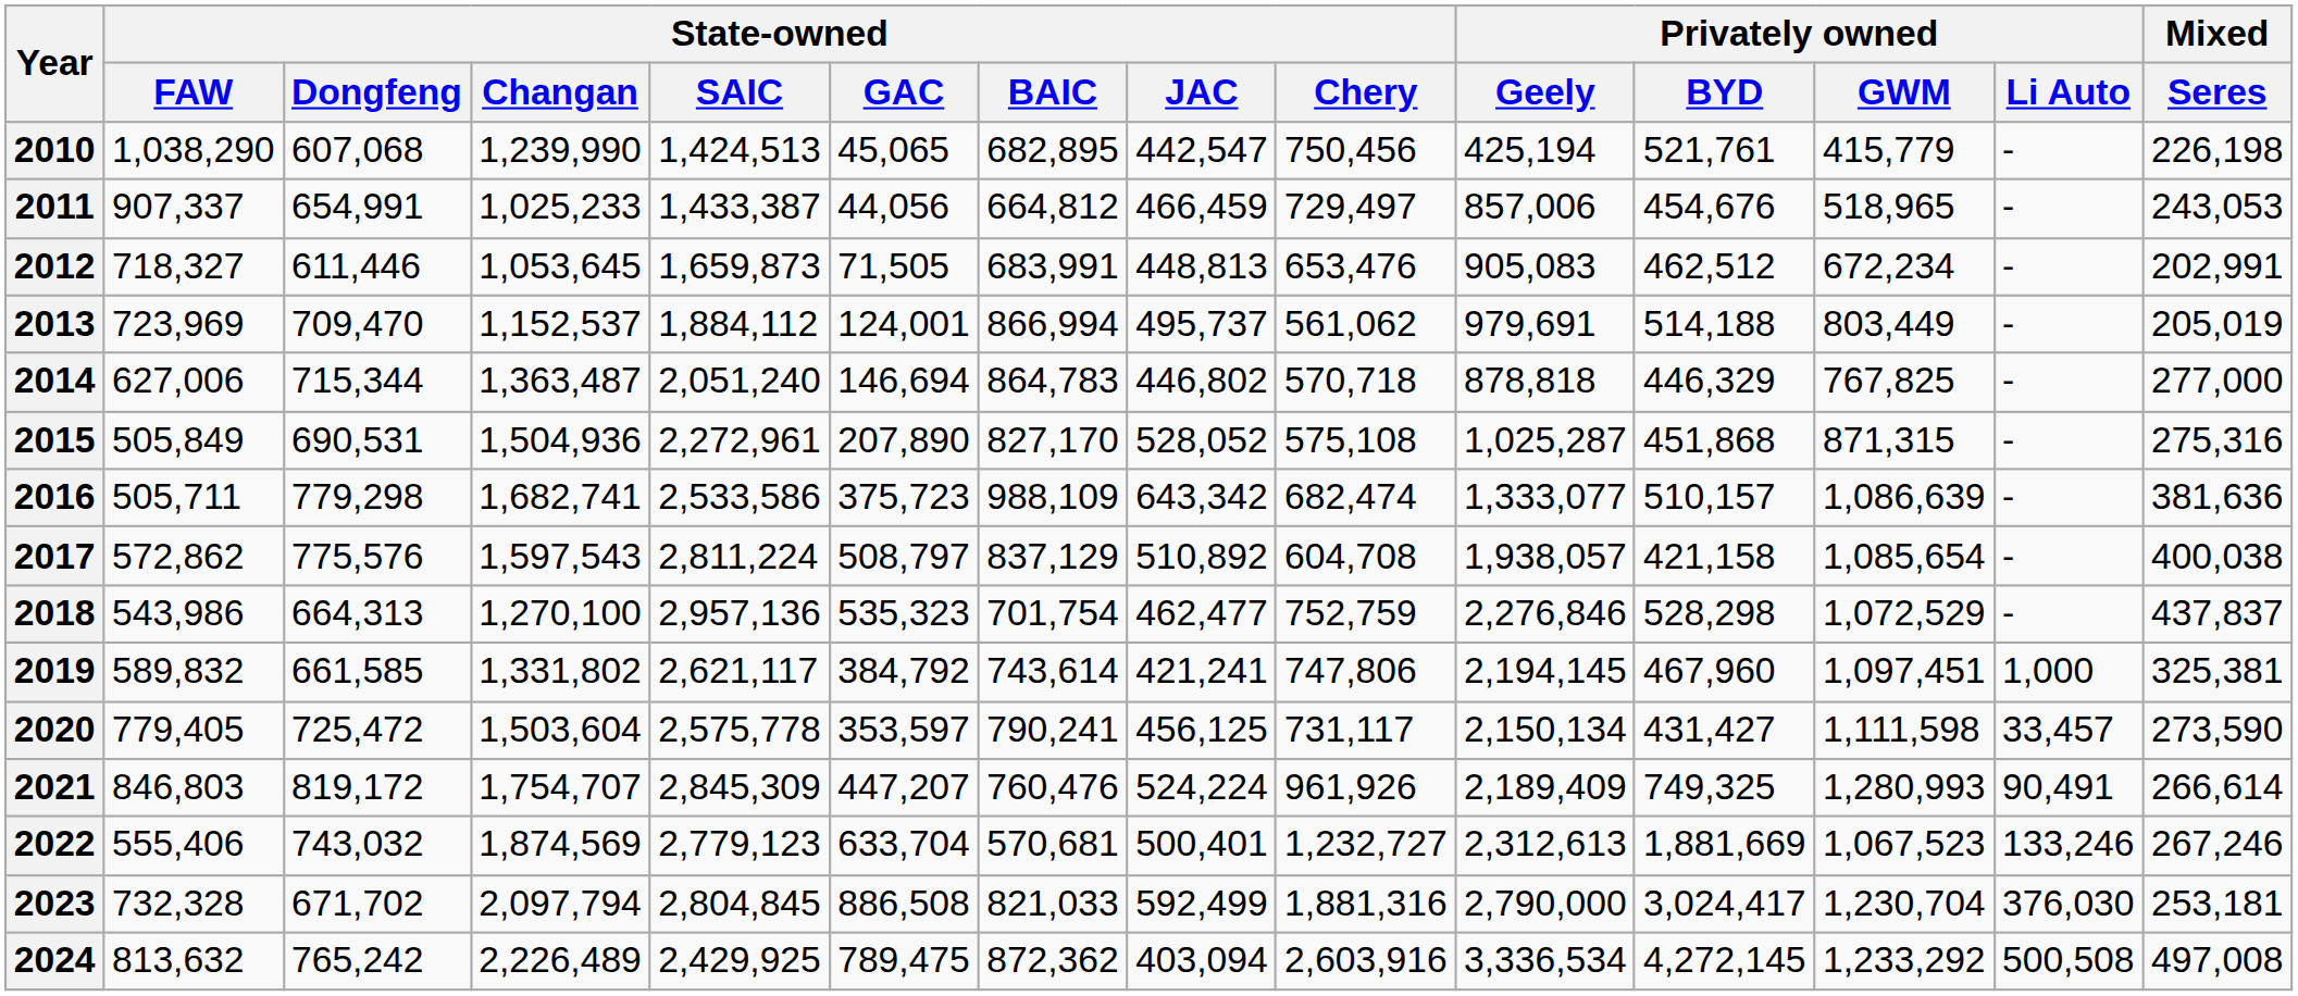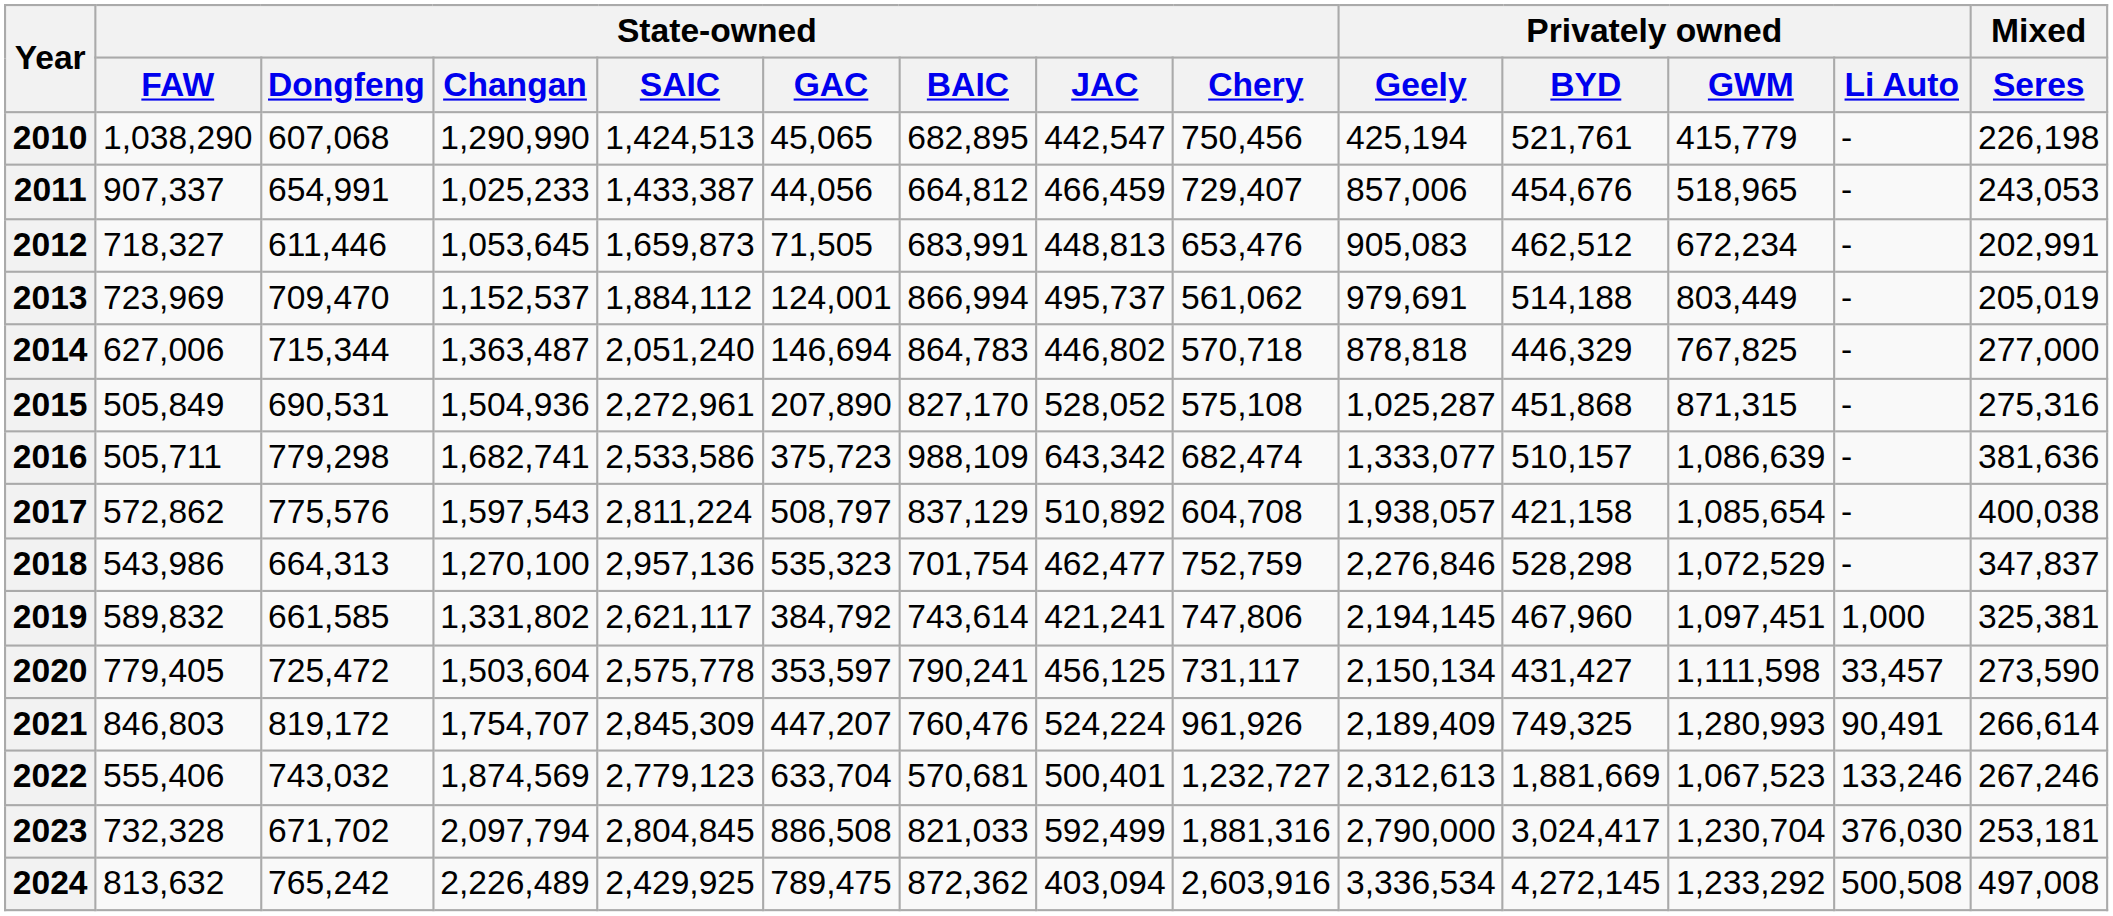 <table class="wikitable">
 <tr>
 <th rowspan="2">Year</th>
 <th colspan="8">State-owned</th>
 <th colspan="4">Privately owned</th>
 <th>Mixed</th>
 </tr>
 <tr>
 <th><strong><a href='#'>FAW</a></strong></th>
 <th><a href='#'>Dongfeng</a></th>
 <th><a href='#'>Changan</a></th>
 <th><a href='#'>SAIC</a></th>
 <th><a href='#'>GAC</a></th>
 <th><a href='#'>BAIC</a></th>
 <th><a href='#'>JAC</a></th>
 <th><a href='#'>Chery</a></th>
 <th><a href='#'>Geely</a></th>
 <th><a href='#'>BYD</a></th>
 <th><a href='#'>GWM</a></th>
 <th><a href='#'>Li Auto</a></th>
 <th><a href='#'>Seres</a></th>
 </tr>
 <tr>
 <th>2010</th>
 <td>1,038,290</td>
 <td>607,068</td>
-<td>1,239,990</td>
+<td>1,290,990</td>
 <td>1,424,513</td>
 <td>45,065</td>
 <td>682,895</td>
 <td>442,547</td>
 <td>750,456</td>
 <td>425,194</td>
 <td>521,761</td>
 <td>415,779</td>
 <td>-</td>
 <td>226,198</td>
 </tr>
 <tr>
 <th>2011</th>
 <td>907,337</td>
 <td>654,991</td>
 <td>1,025,233</td>
 <td>1,433,387</td>
 <td>44,056</td>
 <td>664,812</td>
 <td>466,459</td>
-<td>729,497</td>
+<td>729,407</td>
 <td>857,006</td>
 <td>454,676</td>
 <td>518,965</td>
 <td>-</td>
 <td>243,053</td>
 </tr>
 <tr>
 <th>2012</th>
 <td>718,327</td>
 <td>611,446</td>
 <td>1,053,645</td>
 <td>1,659,873</td>
 <td>71,505</td>
 <td>683,991</td>
 <td>448,813</td>
 <td>653,476</td>
 <td>905,083</td>
 <td>462,512</td>
 <td>672,234</td>
 <td>-</td>
 <td>202,991</td>
 </tr>
 <tr>
 <th>2013</th>
 <td>723,969</td>
 <td>709,470</td>
 <td>1,152,537</td>
 <td>1,884,112</td>
 <td>124,001</td>
 <td>866,994</td>
 <td>495,737</td>
 <td>561,062</td>
 <td>979,691</td>
 <td>514,188</td>
 <td>803,449</td>
 <td>-</td>
 <td>205,019</td>
 </tr>
 <tr>
 <th>2014</th>
 <td>627,006</td>
 <td>715,344</td>
 <td>1,363,487</td>
 <td>2,051,240</td>
 <td>146,694</td>
 <td>864,783</td>
 <td>446,802</td>
 <td>570,718</td>
 <td>878,818</td>
 <td>446,329</td>
 <td>767,825</td>
 <td>-</td>
 <td>277,000</td>
 </tr>
 <tr>
 <th>2015</th>
 <td>505,849</td>
 <td>690,531</td>
 <td>1,504,936</td>
 <td>2,272,961</td>
 <td>207,890</td>
 <td>827,170</td>
 <td>528,052</td>
 <td>575,108</td>
 <td>1,025,287</td>
 <td>451,868</td>
 <td>871,315</td>
 <td>-</td>
 <td>275,316</td>
 </tr>
 <tr>
 <th>2016</th>
 <td>505,711</td>
 <td>779,298</td>
 <td>1,682,741</td>
 <td>2,533,586</td>
 <td>375,723</td>
 <td>988,109</td>
 <td>643,342</td>
 <td>682,474</td>
 <td>1,333,077</td>
 <td>510,157</td>
 <td>1,086,639</td>
 <td>-</td>
 <td>381,636</td>
 </tr>
 <tr>
 <th>2017</th>
 <td>572,862</td>
 <td>775,576</td>
 <td>1,597,543</td>
 <td>2,811,224</td>
 <td>508,797</td>
 <td>837,129</td>
 <td>510,892</td>
 <td>604,708</td>
 <td>1,938,057</td>
 <td>421,158</td>
 <td>1,085,654</td>
 <td>-</td>
 <td>400,038</td>
 </tr>
 <tr>
 <th>2018</th>
 <td>543,986</td>
 <td>664,313</td>
 <td>1,270,100</td>
 <td>2,957,136</td>
 <td>535,323</td>
 <td>701,754</td>
 <td>462,477</td>
 <td>752,759</td>
 <td>2,276,846</td>
 <td>528,298</td>
 <td>1,072,529</td>
 <td>-</td>
-<td>437,837</td>
+<td>347,837</td>
 </tr>
 <tr>
 <th>2019</th>
 <td>589,832</td>
 <td>661,585</td>
 <td>1,331,802</td>
 <td>2,621,117</td>
 <td>384,792</td>
 <td>743,614</td>
 <td>421,241</td>
 <td>747,806</td>
 <td>2,194,145</td>
 <td>467,960</td>
 <td>1,097,451</td>
 <td>1,000</td>
 <td>325,381</td>
 </tr>
 <tr>
 <th>2020</th>
 <td>779,405</td>
 <td>725,472</td>
 <td>1,503,604</td>
 <td>2,575,778</td>
 <td>353,597</td>
 <td>790,241</td>
 <td>456,125</td>
 <td>731,117</td>
 <td>2,150,134</td>
 <td>431,427</td>
 <td>1,111,598</td>
 <td>33,457</td>
 <td>273,590</td>
 </tr>
 <tr>
 <th>2021</th>
 <td>846,803</td>
 <td>819,172</td>
 <td>1,754,707</td>
 <td>2,845,309</td>
 <td>447,207</td>
 <td>760,476</td>
 <td>524,224</td>
 <td>961,926</td>
 <td>2,189,409</td>
 <td>749,325</td>
 <td>1,280,993</td>
 <td>90,491</td>
 <td>266,614</td>
 </tr>
 <tr>
 <th>2022</th>
 <td>555,406</td>
 <td>743,032</td>
 <td>1,874,569</td>
 <td>2,779,123</td>
 <td>633,704</td>
 <td>570,681</td>
 <td>500,401</td>
 <td>1,232,727</td>
 <td>2,312,613</td>
 <td>1,881,669</td>
 <td>1,067,523</td>
 <td>133,246</td>
 <td>267,246</td>
 </tr>
 <tr>
 <th>2023</th>
 <td>732,328</td>
 <td>671,702</td>
 <td>2,097,794</td>
 <td>2,804,845</td>
 <td>886,508</td>
 <td>821,033</td>
 <td>592,499</td>
 <td>1,881,316</td>
 <td>2,790,000</td>
 <td>3,024,417</td>
 <td>1,230,704</td>
 <td>376,030</td>
 <td>253,181</td>
 </tr>
 <tr>
 <th>2024</th>
 <td>813,632</td>
 <td>765,242</td>
 <td>2,226,489</td>
 <td>2,429,925</td>
 <td>789,475</td>
 <td>872,362</td>
 <td>403,094</td>
 <td>2,603,916</td>
 <td>3,336,534</td>
 <td>4,272,145</td>
 <td>1,233,292</td>
 <td>500,508</td>
 <td>497,008</td>
 </tr>
 </table>
